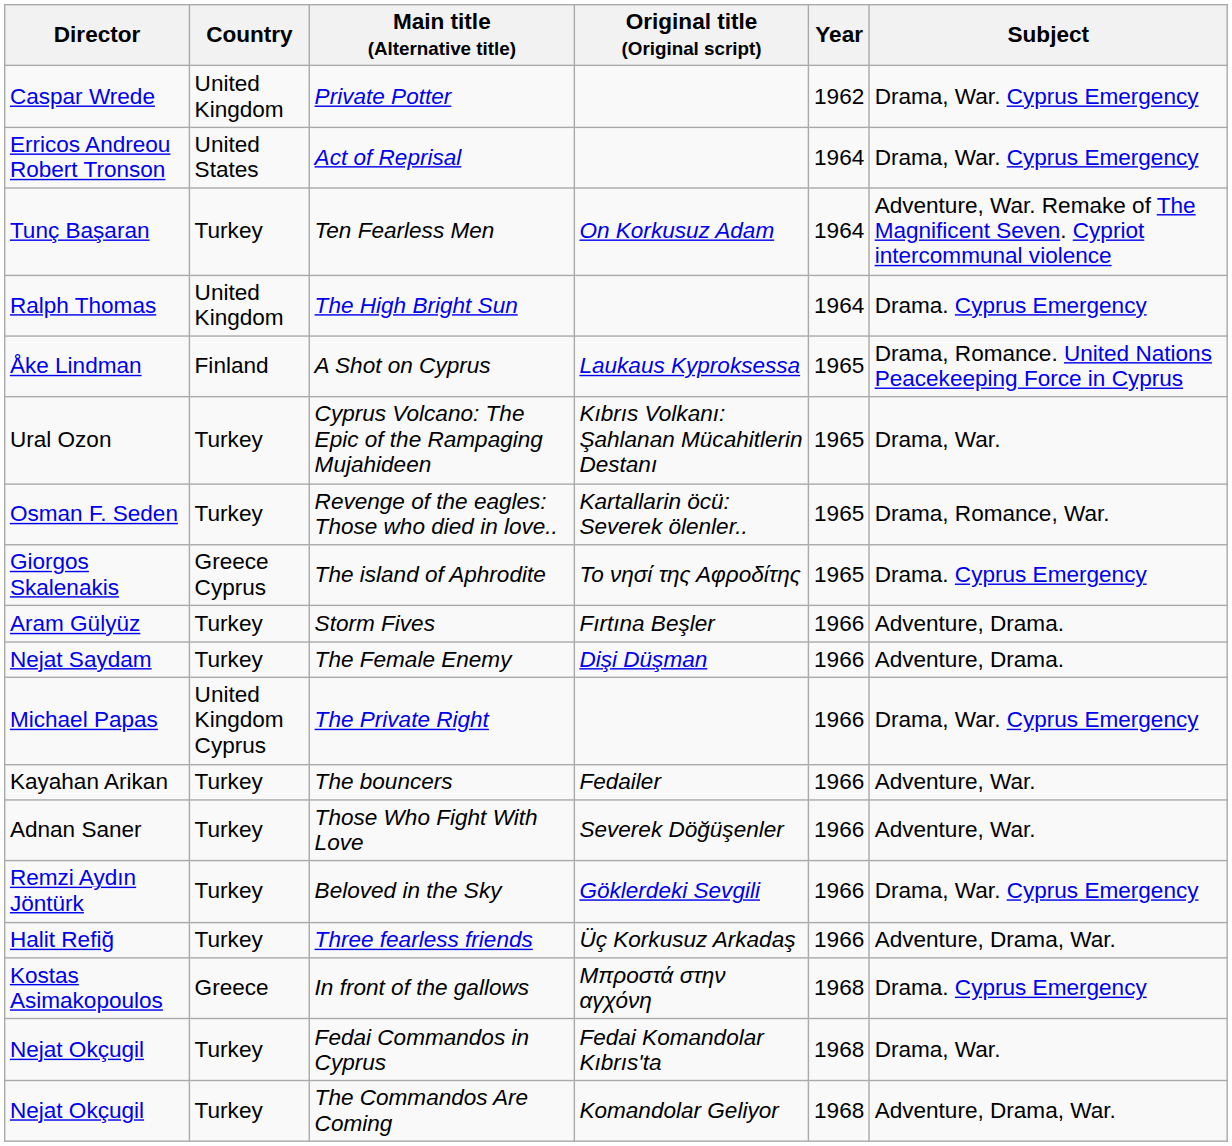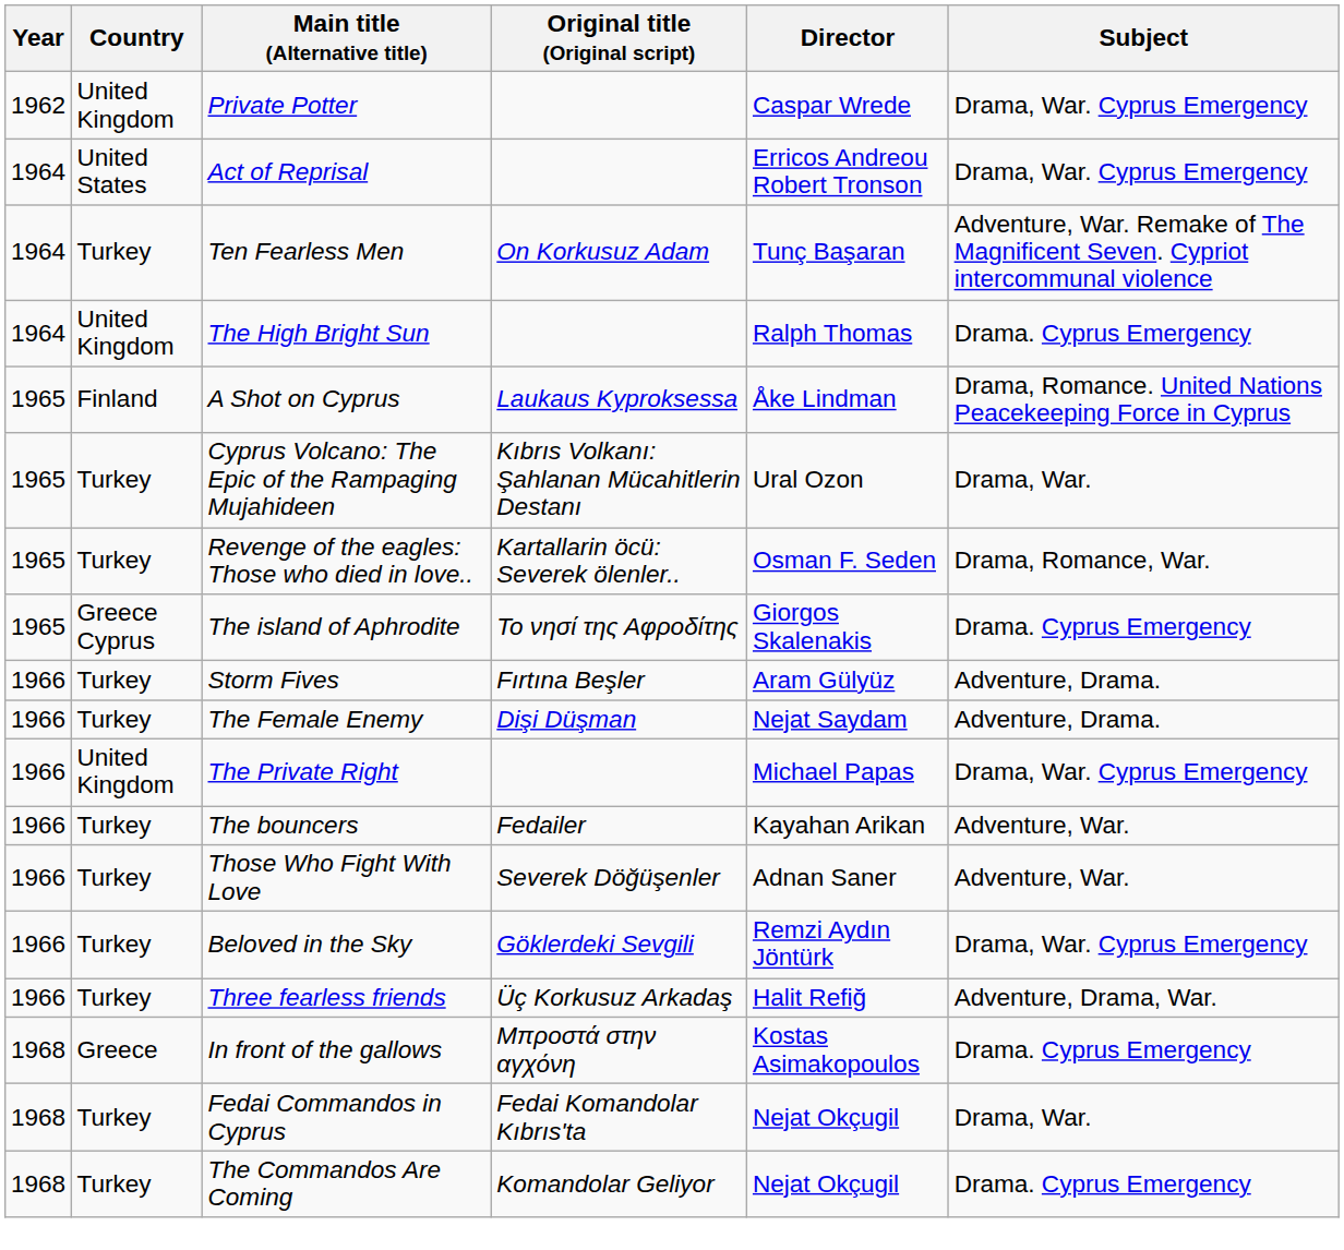 <table class="wikitable sortable">
 <tr>
-<th>Director</th>
+<th>Year</th>
 <th>Country</th>
 <th class="unsortable">Main title<br><small>(Alternative title)</small></th>
 <th class="unsortable">Original title<br><small>(Original script)</small></th>
-<th>Year</th>
+<th>Director</th>
 <th class="unsortable">Subject</th>
 </tr>
 <tr>
-<td><a href='#'>Caspar Wrede</a></td>
+<td>1962</td>
 <td>United Kingdom</td>
 <td><em><a href='#'>Private Potter</a></em></td>
 <td></td>
-<td>1962</td>
+<td><a href='#'>Caspar Wrede</a></td>
 <td>Drama, War. <a href='#'>Cyprus Emergency</a></td>
 </tr>
 <tr>
-<td><a href='#'>Erricos Andreou</a><br><a href='#'>Robert Tronson</a></td>
+<td>1964</td>
 <td>United States</td>
 <td><em><a href='#'>Act of Reprisal</a></em></td>
 <td></td>
-<td>1964</td>
+<td><a href='#'>Erricos Andreou</a><br><a href='#'>Robert Tronson</a></td>
 <td>Drama, War. <a href='#'>Cyprus Emergency</a></td>
 </tr>
 <tr>
-<td><a href='#'>Tunç Başaran</a></td>
+<td>1964</td>
 <td>Turkey</td>
 <td><em>Ten Fearless Men</em></td>
 <td><em><a href='#'>On Korkusuz Adam</a></em></td>
-<td>1964</td>
+<td><a href='#'>Tunç Başaran</a></td>
 <td>Adventure, War. Remake of <a href='#'>The Magnificent Seven</a>. <a href='#'>Cypriot intercommunal violence</a></td>
 </tr>
 <tr>
-<td><a href='#'>Ralph Thomas</a></td>
+<td>1964</td>
 <td>United Kingdom</td>
 <td><em><a href='#'>The High Bright Sun</a></em></td>
 <td></td>
-<td>1964</td>
+<td><a href='#'>Ralph Thomas</a></td>
 <td>Drama. <a href='#'>Cyprus Emergency</a></td>
 </tr>
 <tr>
-<td><a href='#'>Åke Lindman</a></td>
+<td>1965</td>
 <td>Finland</td>
 <td><em>A Shot on Cyprus</em></td>
 <td><em><a href='#'>Laukaus Kyproksessa</a></em></td>
-<td>1965</td>
+<td><a href='#'>Åke Lindman</a></td>
 <td>Drama, Romance. <a href='#'>United Nations Peacekeeping Force in Cyprus</a></td>
 </tr>
 <tr>
-<td>Ural Ozon</td>
+<td>1965</td>
 <td>Turkey</td>
 <td><em>Cyprus Volcano: The Epic of the Rampaging Mujahideen</em></td>
 <td><em>Kıbrıs Volkanı: Şahlanan Mücahitlerin Destanı</em></td>
-<td>1965</td>
+<td>Ural Ozon</td>
 <td>Drama, War.</td>
 </tr>
 <tr>
-<td><a href='#'>Osman F. Seden</a></td>
+<td>1965</td>
 <td>Turkey</td>
 <td><em>Revenge of the eagles: Those who died in love..</em></td>
 <td><em>Kartallarin öcü: Severek ölenler..</em></td>
-<td>1965</td>
+<td><a href='#'>Osman F. Seden</a></td>
 <td>Drama, Romance, War.</td>
 </tr>
 <tr>
-<td><a href='#'>Giorgos Skalenakis</a></td>
+<td>1965</td>
 <td>Greece<br>Cyprus</td>
 <td><em>The island of Aphrodite</em></td>
 <td><em>Το νησί της Αφροδίτης</em></td>
-<td>1965</td>
+<td><a href='#'>Giorgos Skalenakis</a></td>
 <td>Drama. <a href='#'>Cyprus Emergency</a></td>
 </tr>
 <tr>
-<td><a href='#'>Aram Gülyüz</a></td>
+<td>1966</td>
 <td>Turkey</td>
 <td><em>Storm Fives</em></td>
 <td><em>Fırtına Beşler</em></td>
-<td>1966</td>
+<td><a href='#'>Aram Gülyüz</a></td>
 <td>Adventure, Drama.</td>
 </tr>
 <tr>
-<td><a href='#'>Nejat Saydam</a></td>
+<td>1966</td>
 <td>Turkey</td>
 <td><em>The Female Enemy</em></td>
 <td><em><a href='#'>Dişi Düşman</a></em></td>
-<td>1966</td>
+<td><a href='#'>Nejat Saydam</a></td>
 <td>Adventure, Drama.</td>
 </tr>
 <tr>
-<td><a href='#'>Michael Papas</a></td>
-<td>United Kingdom<br>Cyprus</td>
+<td>1966</td>
+<td>United Kingdom</td>
 <td><em><a href='#'>The Private Right</a></em></td>
 <td></td>
-<td>1966</td>
+<td><a href='#'>Michael Papas</a></td>
 <td>Drama, War. <a href='#'>Cyprus Emergency</a></td>
 </tr>
 <tr>
-<td>Kayahan Arikan</td>
+<td>1966</td>
 <td>Turkey</td>
 <td><em>The bouncers</em></td>
 <td><em>Fedailer</em></td>
-<td>1966</td>
+<td>Kayahan Arikan</td>
 <td>Adventure, War.</td>
 </tr>
 <tr>
-<td>Adnan Saner</td>
+<td>1966</td>
 <td>Turkey</td>
 <td><em>Those Who Fight With Love</em></td>
 <td><em>Severek Döğüşenler</em></td>
-<td>1966</td>
+<td>Adnan Saner</td>
 <td>Adventure, War.</td>
 </tr>
 <tr>
-<td><a href='#'>Remzi Aydın Jöntürk</a></td>
+<td>1966</td>
 <td>Turkey</td>
 <td><em>Beloved in the Sky</em></td>
 <td><em><a href='#'>Göklerdeki Sevgili</a></em></td>
-<td>1966</td>
+<td><a href='#'>Remzi Aydın Jöntürk</a></td>
 <td>Drama, War. <a href='#'>Cyprus Emergency</a></td>
 </tr>
 <tr>
-<td><a href='#'>Halit Refiğ</a></td>
+<td>1966</td>
 <td>Turkey</td>
 <td><em><a href='#'>Three fearless friends</a></em></td>
 <td><em>Üç Korkusuz Arkadaş</em></td>
-<td>1966</td>
+<td><a href='#'>Halit Refiğ</a></td>
 <td>Adventure, Drama, War.</td>
 </tr>
 <tr>
-<td><a href='#'>Kostas Asimakopoulos</a></td>
+<td>1968</td>
 <td>Greece</td>
 <td><em>In front of the gallows</em></td>
 <td><em>Μπροστά στην αγχόνη</em></td>
-<td>1968</td>
+<td><a href='#'>Kostas Asimakopoulos</a></td>
 <td>Drama. <a href='#'>Cyprus Emergency</a></td>
 </tr>
 <tr>
-<td><a href='#'>Nejat Okçugil</a></td>
+<td>1968</td>
 <td>Turkey</td>
 <td><em>Fedai Commandos in Cyprus</em></td>
 <td><em>Fedai Komandolar Kıbrıs'ta</em></td>
-<td>1968</td>
+<td><a href='#'>Nejat Okçugil</a></td>
 <td>Drama, War.</td>
 </tr>
 <tr>
-<td><a href='#'>Nejat Okçugil</a></td>
+<td>1968</td>
 <td>Turkey</td>
 <td><em>The Commandos Are Coming</em></td>
 <td><em>Komandolar Geliyor</em></td>
-<td>1968</td>
-<td>Adventure, Drama, War.</td>
+<td><a href='#'>Nejat Okçugil</a></td>
+<td>Drama. <a href='#'>Cyprus Emergency</a></td>
 </tr>
 </table>
